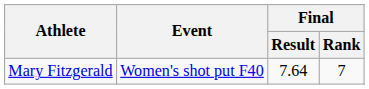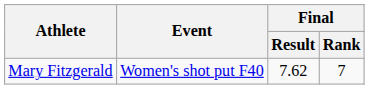 <table class="wikitable" style="font-size:90%">
 <tr>
 <th rowspan=2>Athlete</th>
 <th rowspan=2>Event</th>
 <th colspan="2">Final</th>
 </tr>
 <tr>
 <th>Result</th>
 <th>Rank</th>
 </tr>
 <tr align=center>
 <td align=left><a href='#'>Mary Fitzgerald</a></td>
 <td align=left><a href='#'>Women's shot put F40</a></td>
-<td>7.64</td>
+<td>7.62</td>
 <td>7</td>
 </tr>
 </table>
